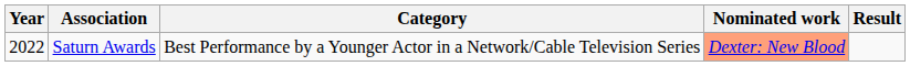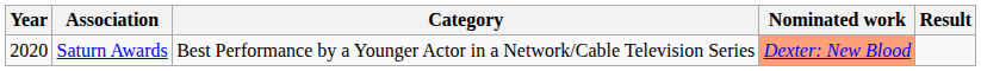 <table class="wikitable sortable">
 <tr>
 <th>Year</th>
 <th>Association</th>
 <th>Category</th>
 <th>Nominated work</th>
 <th>Result</th>
 </tr>
 <tr>
-<td>2022</td>
+<td>2020</td>
 <td><a href='#'>Saturn Awards</a></td>
 <td>Best Performance by a Younger Actor in a Network/Cable Television Series</td>
 <td style="background: lightsalmon;"><em><a href='#'>Dexter: New Blood</a></em></td>
 <td></td>
 </tr>
 </table>
